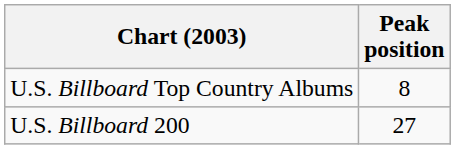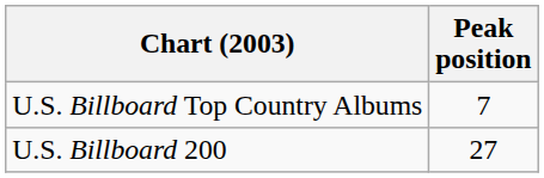 <table class="wikitable">
 <tr>
 <th>Chart (2003)</th>
 <th>Peak<br>position</th>
 </tr>
 <tr>
 <td>U.S. <em>Billboard</em> Top Country Albums</td>
-<td align="center">8</td>
+<td align="center">7</td>
 </tr>
 <tr>
 <td>U.S. <em>Billboard</em> 200</td>
 <td align="center">27</td>
 </tr>
 </table>
